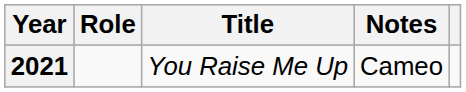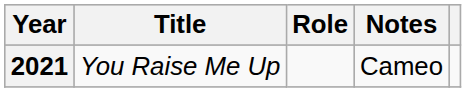 <table class="wikitable sortable plainrowheaders">
 <tr>
 <th scope="col">Year</th>
+<th scope="col">Title</th>
 <th scope="col">Role</th>
-<th scope="col">Title</th>
 <th scope="col">Notes</th>
 <th scope="col" class="unsortable"></th>
 </tr>
 <tr>
 <th scope="row">2021</th>
+<td><em>You Raise Me Up</em></td>
 <td></td>
-<td><em>You Raise Me Up</em></td>
 <td>Cameo</td>
 <td></td>
 </tr>
 </table>
